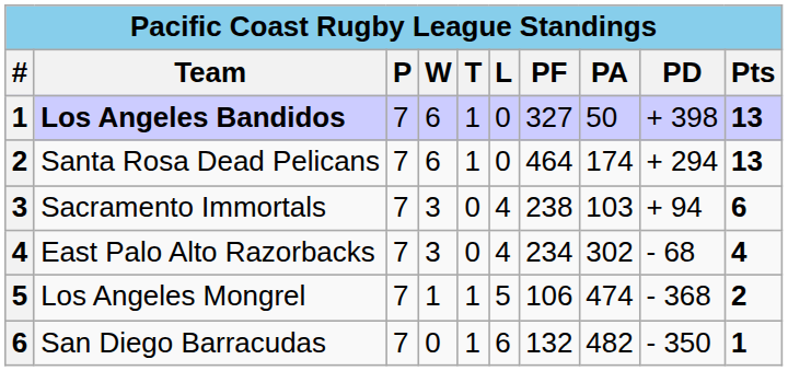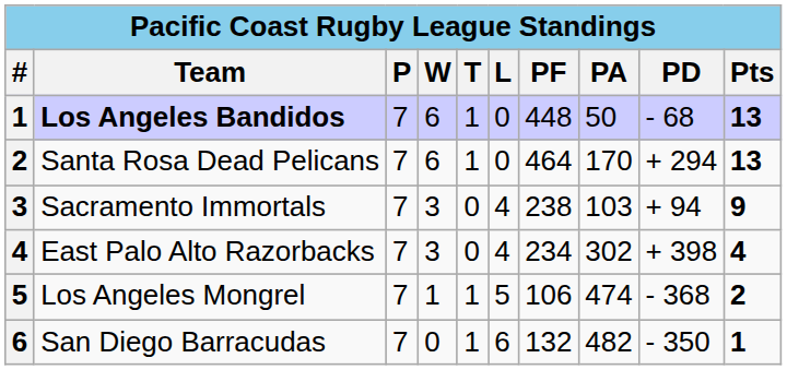 <table class="wikitable" {|>
 <tr>
 <td colspan="10" style="background:skyblue; text-align:center;"><strong><span>Pacific Coast Rugby League Standings</span></strong></td>
 </tr>
 <tr>
 <th>#</th>
 <th>Team</th>
 <th>P</th>
 <th>W</th>
 <th>T</th>
 <th>L</th>
 <th>PF</th>
 <th>PA</th>
 <th>PD</th>
 <th>Pts</th>
 </tr>
 <tr style="background:#ccf;">
 <th>1</th>
 <td><strong> Los Angeles Bandidos</strong></td>
 <td>7</td>
 <td>6</td>
 <td>1</td>
 <td>0</td>
-<td>327</td>
+<td>448</td>
 <td>50</td>
-<td>+ 398</td>
+<td>- 68</td>
 <td><strong>13</strong></td>
 </tr>
 <tr>
 <th>2</th>
 <td> Santa Rosa Dead Pelicans</td>
 <td>7</td>
 <td>6</td>
 <td>1</td>
 <td>0</td>
 <td>464</td>
-<td>174</td>
+<td>170</td>
 <td>+ 294</td>
 <td><strong>13</strong></td>
 </tr>
 <tr>
 <th>3</th>
 <td><strong></strong> Sacramento Immortals</td>
 <td>7</td>
 <td>3</td>
 <td>0</td>
 <td>4</td>
 <td>238</td>
 <td>103</td>
 <td>+ 94</td>
-<td><strong>6</strong></td>
+<td><strong>9</strong></td>
 </tr>
 <tr>
 <th>4</th>
 <td> East Palo Alto Razorbacks</td>
 <td>7</td>
 <td>3</td>
 <td>0</td>
 <td>4</td>
 <td>234</td>
 <td>302</td>
-<td>- 68</td>
+<td>+ 398</td>
 <td><strong>4</strong></td>
 </tr>
 <tr>
 <th>5</th>
 <td> Los Angeles Mongrel</td>
 <td>7</td>
 <td>1</td>
 <td>1</td>
 <td>5</td>
 <td>106</td>
 <td>474</td>
 <td>- 368</td>
 <td><strong>2</strong></td>
 </tr>
 <tr>
 <th>6</th>
 <td><strong></strong> San Diego Barracudas</td>
 <td>7</td>
 <td>0</td>
 <td>1</td>
 <td>6</td>
 <td>132</td>
 <td>482</td>
 <td>- 350</td>
 <td><strong>1</strong></td>
 </tr>
 </table>
